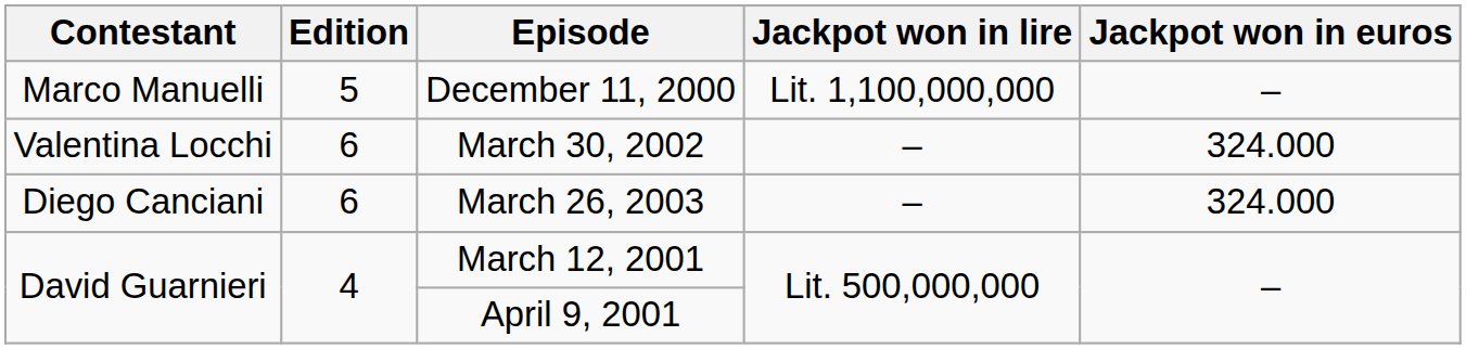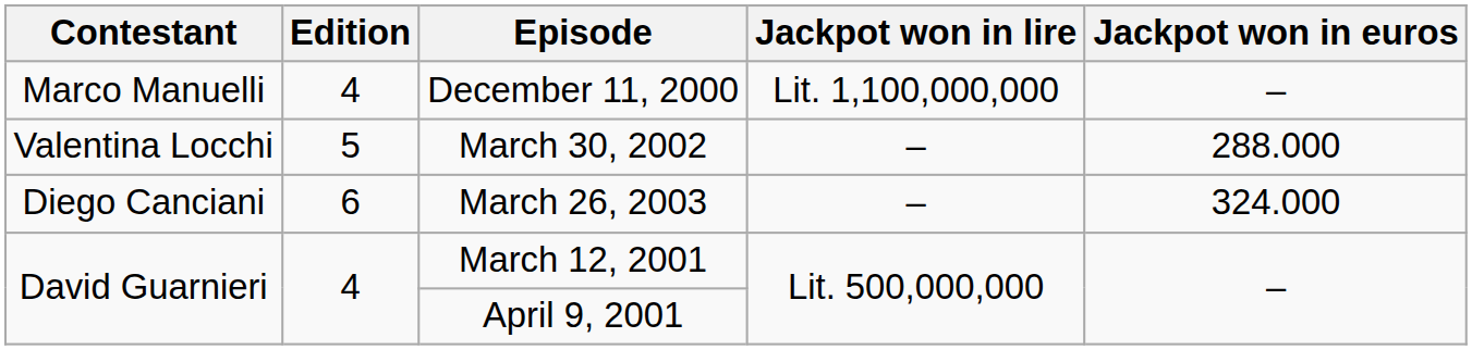 <table class="wikitable" style="text-align:center">
 <tr>
 <th>Contestant</th>
 <th>Edition</th>
 <th>Episode</th>
 <th>Jackpot won in lire</th>
 <th>Jackpot won in euros</th>
 </tr>
 <tr>
 <td>Marco Manuelli</td>
-<td>5</td>
+<td>4</td>
 <td>December 11, 2000</td>
 <td>Lit. 1,100,000,000</td>
 <td>–</td>
 </tr>
 <tr>
 <td>Valentina Locchi</td>
-<td>6</td>
+<td>5</td>
 <td>March 30, 2002</td>
 <td>–</td>
-<td>324.000</td>
+<td>288.000</td>
 </tr>
 <tr>
 <td>Diego Canciani</td>
 <td>6</td>
 <td>March 26, 2003</td>
 <td>–</td>
 <td>324.000</td>
 </tr>
 <tr>
 <td rowspan="2">David Guarnieri</td>
 <td rowspan="2">4</td>
 <td>March 12, 2001</td>
 <td rowspan="2">Lit. 500,000,000</td>
 <td rowspan="2">–</td>
 </tr>
 <tr>
 <td>April 9, 2001</td>
 </tr>
 </table>
